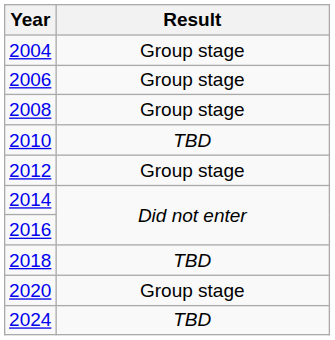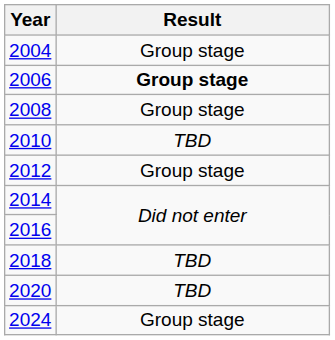 <table class="wikitable" style="text-align: center; font-size:90%">
 <tr>
 <th>Year</th>
 <th style="width:200px">Result</th>
 </tr>
 <tr>
 <td> <a href='#'>2004</a></td>
 <td>Group stage</td>
 </tr>
 <tr>
 <td> <a href='#'>2006</a></td>
-<td>Group stage</td>
+<td><strong>Group stage</strong></td>
 </tr>
 <tr>
 <td> <a href='#'>2008</a></td>
 <td>Group stage</td>
 </tr>
 <tr>
 <td> <a href='#'>2010</a></td>
 <td><em>TBD</em></td>
 </tr>
 <tr>
 <td> <a href='#'>2012</a></td>
 <td>Group stage</td>
 </tr>
 <tr>
 <td> <a href='#'>2014</a></td>
 <td rowspan="2"><em>Did not enter</em></td>
 </tr>
 <tr>
 <td> <a href='#'>2016</a></td>
 </tr>
 <tr>
 <td> <a href='#'>2018</a></td>
 <td><em>TBD</em></td>
 </tr>
 <tr>
 <td> <a href='#'>2020</a></td>
-<td>Group stage</td>
+<td><em>TBD</em></td>
 </tr>
 <tr>
 <td> <a href='#'>2024</a></td>
-<td><em>TBD</em></td>
+<td>Group stage</td>
 </tr>
 </table>
